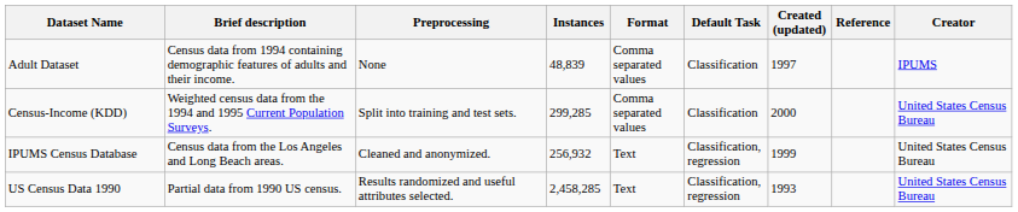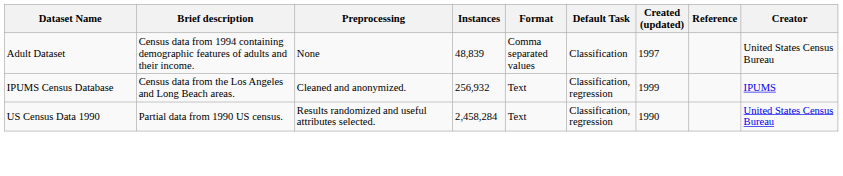 <table style="width: 100%" class="wikitable sortable">
 <tr>
 <th scope="col" style="width: 15%;">Dataset Name</th>
 <th scope="col" style="width: 18%;">Brief description</th>
 <th scope="col" style="width: 18%;">Preprocessing</th>
 <th scope="col" style="width: 6%;">Instances</th>
 <th scope="col" style="width: 7%;">Format</th>
 <th scope="col" style="width: 7%;">Default Task</th>
 <th scope="col" style="width: 6%;">Created (updated)</th>
 <th scope="col" style="width: 6%;">Reference</th>
 <th scope="col" style="width: 11%;">Creator</th>
 </tr>
 <tr>
 <td>Adult Dataset</td>
 <td>Census data from 1994 containing demographic features of adults and their income.</td>
 <td>None</td>
 <td>48,839</td>
 <td>Comma separated values</td>
 <td>Classification</td>
 <td>1997</td>
 <td></td>
-<td><a href='#'>IPUMS</a></td>
-</tr>
-<tr>
-<td>Census-Income (KDD)</td>
-<td>Weighted census data from the 1994 and 1995 <a href='#'>Current Population Surveys</a>.</td>
-<td>Split into training and test sets.</td>
-<td>299,285</td>
-<td>Comma separated values</td>
-<td>Classification</td>
-<td>2000</td>
-<td></td>
-<td><a href='#'>United States Census Bureau</a></td>
+<td>United States Census Bureau</td>
 </tr>
 <tr>
 <td>IPUMS Census Database</td>
 <td>Census data from the Los Angeles and Long Beach areas.</td>
 <td>Cleaned and anonymized.</td>
 <td>256,932</td>
 <td>Text</td>
 <td>Classification, regression</td>
 <td>1999</td>
 <td></td>
-<td>United States Census Bureau</td>
+<td><a href='#'>IPUMS</a></td>
 </tr>
 <tr>
 <td>US Census Data 1990</td>
 <td>Partial data from 1990 US census.</td>
 <td>Results randomized and useful attributes selected.</td>
-<td>2,458,285</td>
+<td>2,458,284</td>
 <td>Text</td>
 <td>Classification, regression</td>
-<td>1993</td>
+<td>1990</td>
 <td></td>
 <td><a href='#'>United States Census Bureau</a></td>
 </tr>
 </table>
